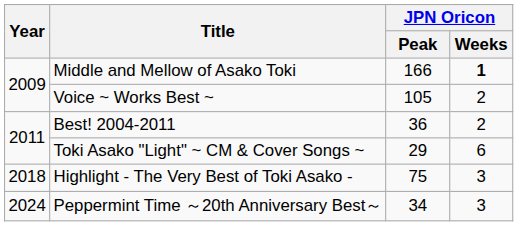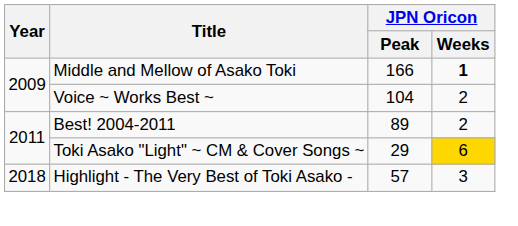 <table class="wikitable">
 <tr>
 <th rowspan="2" style="width:33px;">Year</th>
 <th rowspan="2">Title</th>
 <th colspan="2" style="width:106px;"><a href='#'>JPN Oricon</a></th>
 </tr>
 <tr>
 <th style="width:53px;">Peak</th>
 <th style="width:53px;">Weeks</th>
 </tr>
 <tr>
 <td rowspan="2" style="text-align:center;">2009</td>
 <td>Middle and Mellow of Asako Toki</td>
 <td style="text-align:center;">166</td>
 <td style="text-align:center;"><strong>1</strong></td>
 </tr>
 <tr>
 <td>Voice ~ Works Best ~</td>
-<td style="text-align:center;">105</td>
+<td style="text-align:center;">104</td>
 <td style="text-align:center;">2</td>
 </tr>
 <tr>
 <td rowspan="2" style="text-align:center;">2011</td>
 <td>Best! 2004-2011</td>
-<td style="text-align:center;">36</td>
+<td style="text-align:center;">89</td>
 <td style="text-align:center;">2</td>
 </tr>
 <tr>
 <td>Toki Asako "Light" ~ CM & Cover Songs ~</td>
 <td style="text-align:center;">29</td>
-<td style="text-align:center;">6</td>
+<td style="background: gold; text-align:center;">6</td>
 </tr>
 <tr>
 <td style="text-align:center;">2018</td>
 <td>Highlight - The Very Best of Toki Asako -</td>
-<td style="text-align:center;">75</td>
-<td style="text-align:center;">3</td>
-</tr>
-<tr>
-<td style="text-align:center;">2024</td>
-<td>Peppermint Time ～20th Anniversary Best～</td>
-<td style="text-align:center;">34</td>
+<td style="text-align:center;">57</td>
 <td style="text-align:center;">3</td>
 </tr>
 </table>
